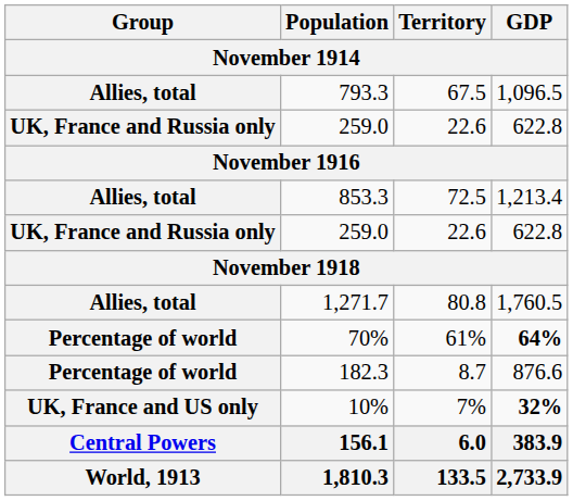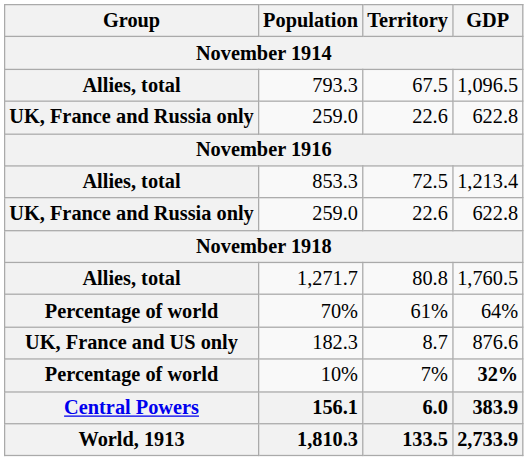 <table class="wikitable plainrowheaders" style="text-align: right;">
 <tr>
 <th scope="col">Group</th>
 <th scope="col">Population </th>
 <th scope="col">Territory </th>
 <th scope="col">GDP </th>
 </tr>
 <tr>
 <th scope="col" colspan=6>November 1914</th>
 </tr>
 <tr>
 <th scope="row">Allies, total</th>
 <td>793.3</td>
 <td>67.5</td>
 <td>1,096.5</td>
 </tr>
 <tr>
 <th scope="row">UK, France and Russia only</th>
 <td>259.0</td>
 <td>22.6</td>
 <td>622.8</td>
 </tr>
 <tr>
 <th scope="col" colspan=6>November 1916</th>
 </tr>
 <tr>
 <th scope="row">Allies, total</th>
 <td>853.3</td>
 <td>72.5</td>
 <td>1,213.4</td>
 </tr>
 <tr>
 <th scope="row">UK, France and Russia only</th>
 <td>259.0</td>
 <td>22.6</td>
 <td>622.8</td>
 </tr>
 <tr>
 <th scope="col" colspan=6>November 1918</th>
 </tr>
 <tr>
 <th scope="row">Allies, total</th>
 <td>1,271.7</td>
 <td>80.8</td>
 <td>1,760.5</td>
 </tr>
 <tr>
 <th scope="row">Percentage of world</th>
 <td>70%</td>
 <td>61%</td>
-<td><strong>64%</strong></td>
+<td>64%</td>
 </tr>
 <tr>
-<th scope="row">Percentage of world</th>
+<th scope="row">UK, France and US only</th>
 <td>182.3</td>
 <td>8.7</td>
 <td>876.6</td>
 </tr>
 <tr>
-<th scope="row">UK, France and US only</th>
+<th scope="row">Percentage of world</th>
 <td>10%</td>
 <td>7%</td>
 <td><strong>32%</strong></td>
 </tr>
 <tr class="sortbottom" style="text-align: right;">
 <th scope="row" style="font-weight: bold;"><a href='#'>Central Powers</a></th>
 <th style="text-align: right;">156.1</th>
 <th style="text-align: right;">6.0</th>
 <th style="text-align: right;">383.9</th>
 </tr>
 <tr class="sortbottom" style="text-align: right;">
 <th scope="row" style="font-weight: bold;">World, 1913</th>
 <th style="text-align: right;">1,810.3</th>
 <th style="text-align: right;">133.5</th>
 <th style="text-align: right;">2,733.9</th>
 </tr>
 </table>
